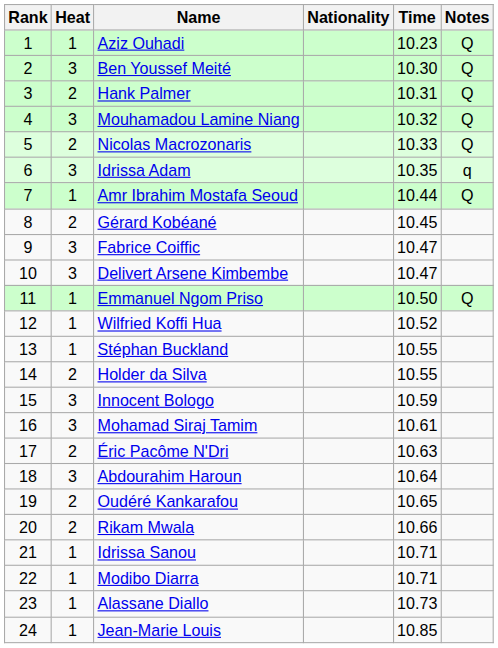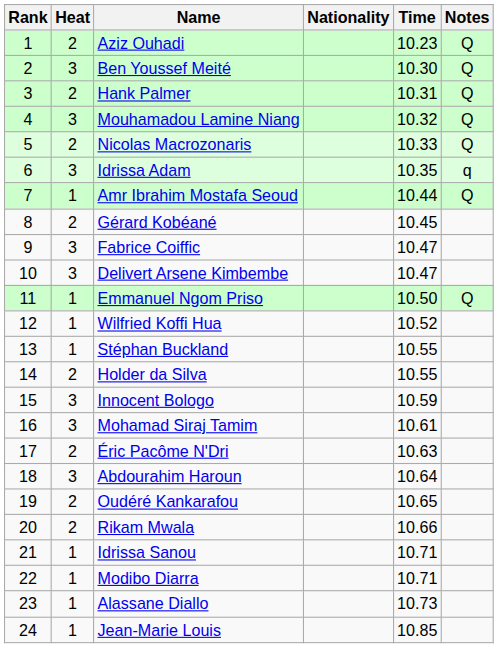 <table class="wikitable sortable" style="text-align:center; font-size:95%">
 <tr>
 <th>Rank</th>
 <th>Heat</th>
 <th>Name</th>
 <th>Nationality</th>
 <th>Time</th>
 <th>Notes</th>
 </tr>
 <tr bgcolor=ccffcc>
 <td>1</td>
-<td>1</td>
+<td>2</td>
 <td align=left><a href='#'>Aziz Ouhadi</a></td>
 <td align=left></td>
 <td>10.23</td>
 <td>Q</td>
 </tr>
 <tr bgcolor=ccffcc>
 <td>2</td>
 <td>3</td>
 <td align=left><a href='#'>Ben Youssef Meité</a></td>
 <td align=left></td>
 <td>10.30</td>
 <td>Q</td>
 </tr>
 <tr bgcolor=ccffcc>
 <td>3</td>
 <td>2</td>
 <td align=left><a href='#'>Hank Palmer</a></td>
 <td align=left></td>
 <td>10.31</td>
 <td>Q</td>
 </tr>
 <tr bgcolor=ccffcc>
 <td>4</td>
 <td>3</td>
 <td align=left><a href='#'>Mouhamadou Lamine Niang</a></td>
 <td align=left></td>
 <td>10.32</td>
 <td>Q</td>
 </tr>
 <tr bgcolor=ddffdd>
 <td>5</td>
 <td>2</td>
 <td align=left><a href='#'>Nicolas Macrozonaris</a></td>
 <td align=left></td>
 <td>10.33</td>
 <td>Q</td>
 </tr>
 <tr bgcolor=ddffdd>
 <td>6</td>
 <td>3</td>
 <td align=left><a href='#'>Idrissa Adam</a></td>
 <td align=left></td>
 <td>10.35</td>
 <td>q</td>
 </tr>
 <tr bgcolor=ccffcc>
 <td>7</td>
 <td>1</td>
 <td align=left><a href='#'>Amr Ibrahim Mostafa Seoud</a></td>
 <td align=left></td>
 <td>10.44</td>
 <td>Q</td>
 </tr>
 <tr>
 <td>8</td>
 <td>2</td>
 <td align=left><a href='#'>Gérard Kobéané</a></td>
 <td align=left></td>
 <td>10.45</td>
 <td></td>
 </tr>
 <tr>
 <td>9</td>
 <td>3</td>
 <td align=left><a href='#'>Fabrice Coiffic</a></td>
 <td align=left></td>
 <td>10.47</td>
 <td></td>
 </tr>
 <tr>
 <td>10</td>
 <td>3</td>
 <td align=left><a href='#'>Delivert Arsene Kimbembe</a></td>
 <td align=left></td>
 <td>10.47</td>
 <td></td>
 </tr>
 <tr bgcolor=ccffcc>
 <td>11</td>
 <td>1</td>
 <td align=left><a href='#'>Emmanuel Ngom Priso</a></td>
 <td align=left></td>
 <td>10.50</td>
 <td>Q</td>
 </tr>
 <tr>
 <td>12</td>
 <td>1</td>
 <td align=left><a href='#'>Wilfried Koffi Hua</a></td>
 <td align=left></td>
 <td>10.52</td>
 <td></td>
 </tr>
 <tr>
 <td>13</td>
 <td>1</td>
 <td align=left><a href='#'>Stéphan Buckland</a></td>
 <td align=left></td>
 <td>10.55</td>
 <td></td>
 </tr>
 <tr>
 <td>14</td>
 <td>2</td>
 <td align=left><a href='#'>Holder da Silva</a></td>
 <td align=left></td>
 <td>10.55</td>
 <td></td>
 </tr>
 <tr>
 <td>15</td>
 <td>3</td>
 <td align=left><a href='#'>Innocent Bologo</a></td>
 <td align=left></td>
 <td>10.59</td>
 <td></td>
 </tr>
 <tr>
 <td>16</td>
 <td>3</td>
 <td align=left><a href='#'>Mohamad Siraj Tamim</a></td>
 <td align=left></td>
 <td>10.61</td>
 <td></td>
 </tr>
 <tr>
 <td>17</td>
 <td>2</td>
 <td align=left><a href='#'>Éric Pacôme N'Dri</a></td>
 <td align=left></td>
 <td>10.63</td>
 <td></td>
 </tr>
 <tr>
 <td>18</td>
 <td>3</td>
 <td align=left><a href='#'>Abdourahim Haroun</a></td>
 <td align=left></td>
 <td>10.64</td>
 <td></td>
 </tr>
 <tr>
 <td>19</td>
 <td>2</td>
 <td align=left><a href='#'>Oudéré Kankarafou</a></td>
 <td align=left></td>
 <td>10.65</td>
 <td></td>
 </tr>
 <tr>
 <td>20</td>
 <td>2</td>
 <td align=left><a href='#'>Rikam Mwala</a></td>
 <td align=left></td>
 <td>10.66</td>
 <td></td>
 </tr>
 <tr>
 <td>21</td>
 <td>1</td>
 <td align=left><a href='#'>Idrissa Sanou</a></td>
 <td align=left></td>
 <td>10.71</td>
 <td></td>
 </tr>
 <tr>
 <td>22</td>
 <td>1</td>
 <td align=left><a href='#'>Modibo Diarra</a></td>
 <td align=left></td>
 <td>10.71</td>
 <td></td>
 </tr>
 <tr>
 <td>23</td>
 <td>1</td>
 <td align=left><a href='#'>Alassane Diallo</a></td>
 <td align=left></td>
 <td>10.73</td>
 <td></td>
 </tr>
 <tr>
 <td>24</td>
 <td>1</td>
 <td align=left><a href='#'>Jean-Marie Louis</a></td>
 <td align=left></td>
 <td>10.85</td>
 <td></td>
 </tr>
 </table>
